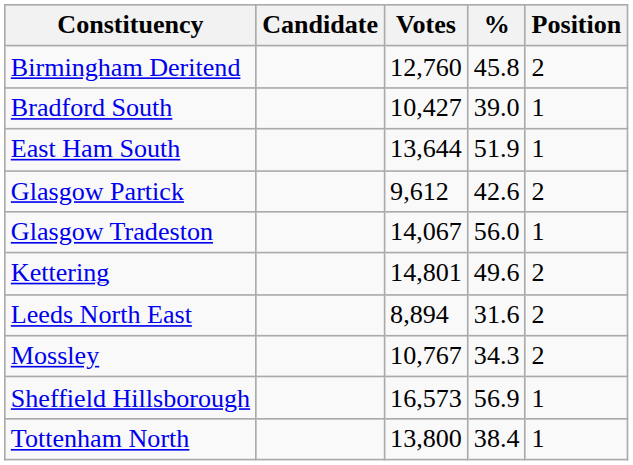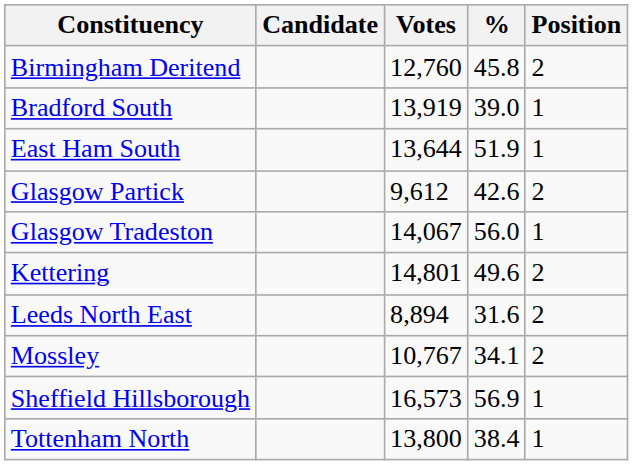 <table class="wikitable sortable">
 <tr>
 <th>Constituency</th>
 <th>Candidate</th>
 <th>Votes</th>
 <th>%</th>
 <th>Position</th>
 </tr>
 <tr>
 <td><a href='#'>Birmingham Deritend</a></td>
 <td></td>
 <td>12,760</td>
 <td>45.8</td>
 <td>2</td>
 </tr>
 <tr>
 <td><a href='#'>Bradford South</a></td>
 <td></td>
-<td>10,427</td>
+<td>13,919</td>
 <td>39.0</td>
 <td>1</td>
 </tr>
 <tr>
 <td><a href='#'>East Ham South</a></td>
 <td></td>
 <td>13,644</td>
 <td>51.9</td>
 <td>1</td>
 </tr>
 <tr>
 <td><a href='#'>Glasgow Partick</a></td>
 <td></td>
 <td>9,612</td>
 <td>42.6</td>
 <td>2</td>
 </tr>
 <tr>
 <td><a href='#'>Glasgow Tradeston</a></td>
 <td></td>
 <td>14,067</td>
 <td>56.0</td>
 <td>1</td>
 </tr>
 <tr>
 <td><a href='#'>Kettering</a></td>
 <td></td>
 <td>14,801</td>
 <td>49.6</td>
 <td>2</td>
 </tr>
 <tr>
 <td><a href='#'>Leeds North East</a></td>
 <td></td>
 <td>8,894</td>
 <td>31.6</td>
 <td>2</td>
 </tr>
 <tr>
 <td><a href='#'>Mossley</a></td>
 <td></td>
 <td>10,767</td>
-<td>34.3</td>
+<td>34.1</td>
 <td>2</td>
 </tr>
 <tr>
 <td><a href='#'>Sheffield Hillsborough</a></td>
 <td></td>
 <td>16,573</td>
 <td>56.9</td>
 <td>1</td>
 </tr>
 <tr>
 <td><a href='#'>Tottenham North</a></td>
 <td></td>
 <td>13,800</td>
 <td>38.4</td>
 <td>1</td>
 </tr>
 </table>
